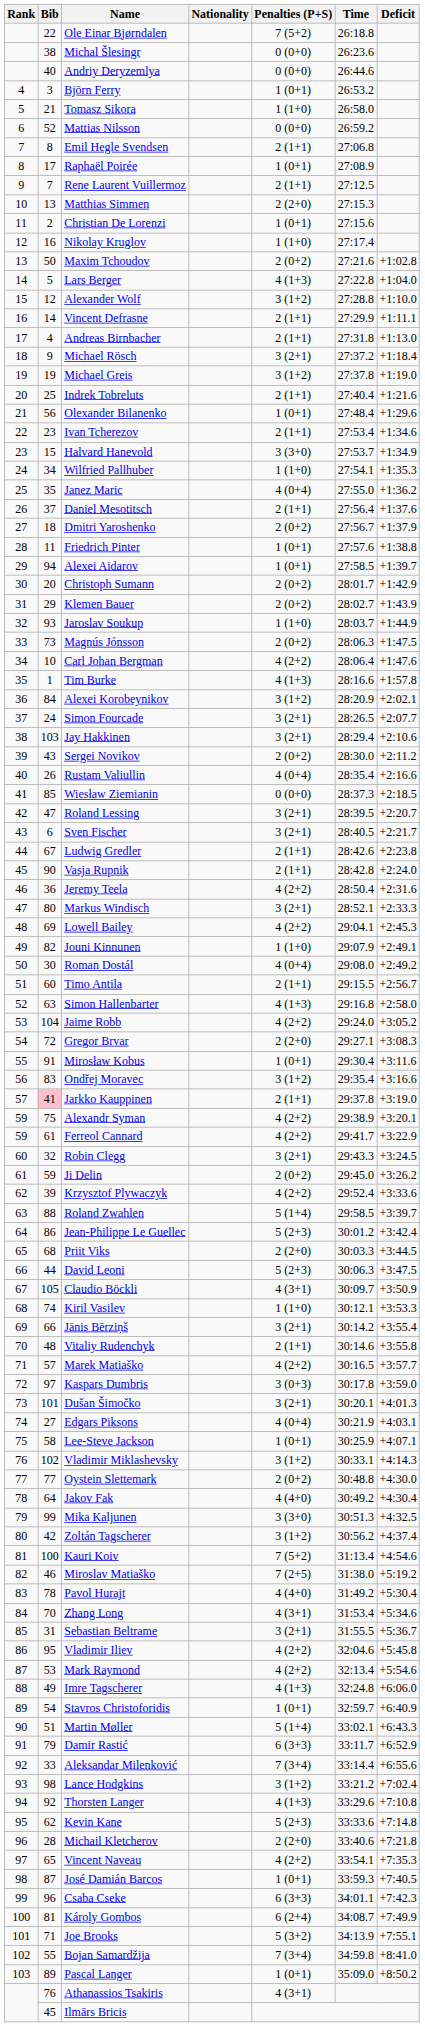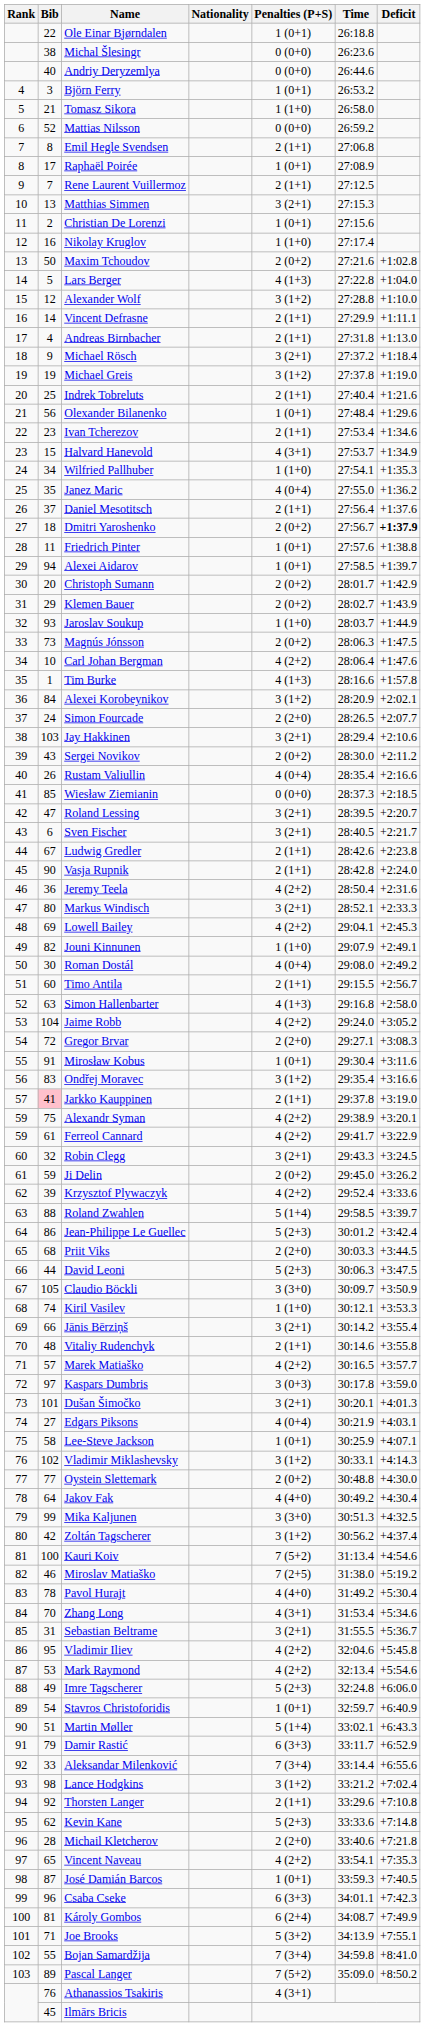 <table class="wikitable sortable" style="text-align:center">
 <tr>
 <th>Rank</th>
 <th>Bib</th>
 <th>Name</th>
 <th>Nationality</th>
 <th>Penalties (P+S)</th>
 <th>Time</th>
 <th>Deficit</th>
 </tr>
 <tr>
 <td></td>
 <td>22</td>
 <td align=left><a href='#'>Ole Einar Bjørndalen</a></td>
 <td align=left></td>
-<td>7 (5+2)</td>
+<td>1 (0+1)</td>
 <td>26:18.8</td>
 <td></td>
 </tr>
 <tr>
 <td></td>
 <td>38</td>
 <td align=left><a href='#'>Michal Šlesingr</a></td>
 <td align=left></td>
 <td>0 (0+0)</td>
 <td>26:23.6</td>
 <td></td>
 </tr>
 <tr>
 <td></td>
 <td>40</td>
 <td align=left><a href='#'>Andriy Deryzemlya</a></td>
 <td align=left></td>
 <td>0 (0+0)</td>
 <td>26:44.6</td>
 <td></td>
 </tr>
 <tr>
 <td>4</td>
 <td>3</td>
 <td align=left><a href='#'>Björn Ferry</a></td>
 <td align=left></td>
 <td>1 (0+1)</td>
 <td>26:53.2</td>
 <td></td>
 </tr>
 <tr>
 <td>5</td>
 <td>21</td>
 <td align=left><a href='#'>Tomasz Sikora</a></td>
 <td align=left></td>
 <td>1 (1+0)</td>
 <td>26:58.0</td>
 <td></td>
 </tr>
 <tr>
 <td>6</td>
 <td>52</td>
 <td align=left><a href='#'>Mattias Nilsson</a></td>
 <td align=left></td>
 <td>0 (0+0)</td>
 <td>26:59.2</td>
 <td></td>
 </tr>
 <tr>
 <td>7</td>
 <td>8</td>
 <td align=left><a href='#'>Emil Hegle Svendsen</a></td>
 <td align=left></td>
 <td>2 (1+1)</td>
 <td>27:06.8</td>
 <td></td>
 </tr>
 <tr>
 <td>8</td>
 <td>17</td>
 <td align=left><a href='#'>Raphaël Poirée</a></td>
 <td align=left></td>
 <td>1 (0+1)</td>
 <td>27:08.9</td>
 <td></td>
 </tr>
 <tr>
 <td>9</td>
 <td>7</td>
 <td align=left><a href='#'>Rene Laurent Vuillermoz</a></td>
 <td align=left></td>
 <td>2 (1+1)</td>
 <td>27:12.5</td>
 <td></td>
 </tr>
 <tr>
 <td>10</td>
 <td>13</td>
 <td align=left><a href='#'>Matthias Simmen</a></td>
 <td align=left></td>
-<td>2 (2+0)</td>
+<td>3 (2+1)</td>
 <td>27:15.3</td>
 <td></td>
 </tr>
 <tr>
 <td>11</td>
 <td>2</td>
 <td align=left><a href='#'>Christian De Lorenzi</a></td>
 <td align=left></td>
 <td>1 (0+1)</td>
 <td>27:15.6</td>
 <td></td>
 </tr>
 <tr>
 <td>12</td>
 <td>16</td>
 <td align=left><a href='#'>Nikolay Kruglov</a></td>
 <td align=left></td>
 <td>1 (1+0)</td>
 <td>27:17.4</td>
 <td></td>
 </tr>
 <tr>
 <td>13</td>
 <td>50</td>
 <td align=left><a href='#'>Maxim Tchoudov</a></td>
 <td align=left></td>
 <td>2 (0+2)</td>
 <td>27:21.6</td>
 <td>+1:02.8</td>
 </tr>
 <tr>
 <td>14</td>
 <td>5</td>
 <td align=left><a href='#'>Lars Berger</a></td>
 <td align=left></td>
 <td>4 (1+3)</td>
 <td>27:22.8</td>
 <td>+1:04.0</td>
 </tr>
 <tr>
 <td>15</td>
 <td>12</td>
 <td align=left><a href='#'>Alexander Wolf</a></td>
 <td align=left></td>
 <td>3 (1+2)</td>
 <td>27:28.8</td>
 <td>+1:10.0</td>
 </tr>
 <tr>
 <td>16</td>
 <td>14</td>
 <td align=left><a href='#'>Vincent Defrasne</a></td>
 <td align=left></td>
 <td>2 (1+1)</td>
 <td>27:29.9</td>
 <td>+1:11.1</td>
 </tr>
 <tr>
 <td>17</td>
 <td>4</td>
 <td align=left><a href='#'>Andreas Birnbacher</a></td>
 <td align=left></td>
 <td>2 (1+1)</td>
 <td>27:31.8</td>
 <td>+1:13.0</td>
 </tr>
 <tr>
 <td>18</td>
 <td>9</td>
 <td align=left><a href='#'>Michael Rösch</a></td>
 <td align=left></td>
 <td>3 (2+1)</td>
 <td>27:37.2</td>
 <td>+1:18.4</td>
 </tr>
 <tr>
 <td>19</td>
 <td>19</td>
 <td align=left><a href='#'>Michael Greis</a></td>
 <td align=left></td>
 <td>3 (1+2)</td>
 <td>27:37.8</td>
 <td>+1:19.0</td>
 </tr>
 <tr>
 <td>20</td>
 <td>25</td>
 <td align=left><a href='#'>Indrek Tobreluts</a></td>
 <td align=left></td>
 <td>2 (1+1)</td>
 <td>27:40.4</td>
 <td>+1:21.6</td>
 </tr>
 <tr>
 <td>21</td>
 <td>56</td>
 <td align=left><a href='#'>Olexander Bilanenko</a></td>
 <td align=left></td>
 <td>1 (0+1)</td>
 <td>27:48.4</td>
 <td>+1:29.6</td>
 </tr>
 <tr>
 <td>22</td>
 <td>23</td>
 <td align=left><a href='#'>Ivan Tcherezov</a></td>
 <td align=left></td>
 <td>2 (1+1)</td>
 <td>27:53.4</td>
 <td>+1:34.6</td>
 </tr>
 <tr>
 <td>23</td>
 <td>15</td>
 <td align=left><a href='#'>Halvard Hanevold</a></td>
 <td align=left></td>
-<td>3 (3+0)</td>
+<td>4 (3+1)</td>
 <td>27:53.7</td>
 <td>+1:34.9</td>
 </tr>
 <tr>
 <td>24</td>
 <td>34</td>
 <td align=left><a href='#'>Wilfried Pallhuber</a></td>
 <td align=left></td>
 <td>1 (1+0)</td>
 <td>27:54.1</td>
 <td>+1:35.3</td>
 </tr>
 <tr>
 <td>25</td>
 <td>35</td>
 <td align=left><a href='#'>Janez Maric</a></td>
 <td align=left></td>
 <td>4 (0+4)</td>
 <td>27:55.0</td>
 <td>+1:36.2</td>
 </tr>
 <tr>
 <td>26</td>
 <td>37</td>
 <td align=left><a href='#'>Daniel Mesotitsch</a></td>
 <td align=left></td>
 <td>2 (1+1)</td>
 <td>27:56.4</td>
 <td>+1:37.6</td>
 </tr>
 <tr>
 <td>27</td>
 <td>18</td>
 <td align=left><a href='#'>Dmitri Yaroshenko</a></td>
 <td align=left></td>
 <td>2 (0+2)</td>
 <td>27:56.7</td>
-<td>+1:37.9</td>
+<td><strong>+1:37.9</strong></td>
 </tr>
 <tr>
 <td>28</td>
 <td>11</td>
 <td align=left><a href='#'>Friedrich Pinter</a></td>
 <td align=left></td>
 <td>1 (0+1)</td>
 <td>27:57.6</td>
 <td>+1:38.8</td>
 </tr>
 <tr>
 <td>29</td>
 <td>94</td>
 <td align=left><a href='#'>Alexei Aidarov</a></td>
 <td align=left></td>
 <td>1 (0+1)</td>
 <td>27:58.5</td>
 <td>+1:39.7</td>
 </tr>
 <tr>
 <td>30</td>
 <td>20</td>
 <td align=left><a href='#'>Christoph Sumann</a></td>
 <td align=left></td>
 <td>2 (0+2)</td>
 <td>28:01.7</td>
 <td>+1:42.9</td>
 </tr>
 <tr>
 <td>31</td>
 <td>29</td>
 <td align=left><a href='#'>Klemen Bauer</a></td>
 <td align=left></td>
 <td>2 (0+2)</td>
 <td>28:02.7</td>
 <td>+1:43.9</td>
 </tr>
 <tr>
 <td>32</td>
 <td>93</td>
 <td align=left><a href='#'>Jaroslav Soukup</a></td>
 <td align=left></td>
 <td>1 (1+0)</td>
 <td>28:03.7</td>
 <td>+1:44.9</td>
 </tr>
 <tr>
 <td>33</td>
 <td>73</td>
 <td align=left><a href='#'>Magnús Jónsson</a></td>
 <td align=left></td>
 <td>2 (0+2)</td>
 <td>28:06.3</td>
 <td>+1:47.5</td>
 </tr>
 <tr>
 <td>34</td>
 <td>10</td>
 <td align=left><a href='#'>Carl Johan Bergman</a></td>
 <td align=left></td>
 <td>4 (2+2)</td>
 <td>28:06.4</td>
 <td>+1:47.6</td>
 </tr>
 <tr>
 <td>35</td>
 <td>1</td>
 <td align=left><a href='#'>Tim Burke</a></td>
 <td align=left></td>
 <td>4 (1+3)</td>
 <td>28:16.6</td>
 <td>+1:57.8</td>
 </tr>
 <tr>
 <td>36</td>
 <td>84</td>
 <td align=left><a href='#'>Alexei Korobeynikov</a></td>
 <td align=left></td>
 <td>3 (1+2)</td>
 <td>28:20.9</td>
 <td>+2:02.1</td>
 </tr>
 <tr>
 <td>37</td>
 <td>24</td>
 <td align=left><a href='#'>Simon Fourcade</a></td>
 <td align=left></td>
-<td>3 (2+1)</td>
+<td>2 (2+0)</td>
 <td>28:26.5</td>
 <td>+2:07.7</td>
 </tr>
 <tr>
 <td>38</td>
 <td>103</td>
 <td align=left><a href='#'>Jay Hakkinen</a></td>
 <td align=left></td>
 <td>3 (2+1)</td>
 <td>28:29.4</td>
 <td>+2:10.6</td>
 </tr>
 <tr>
 <td>39</td>
 <td>43</td>
 <td align=left><a href='#'>Sergei Novikov</a></td>
 <td align=left></td>
 <td>2 (0+2)</td>
 <td>28:30.0</td>
 <td>+2:11.2</td>
 </tr>
 <tr>
 <td>40</td>
 <td>26</td>
 <td align=left><a href='#'>Rustam Valiullin</a></td>
 <td align=left></td>
 <td>4 (0+4)</td>
 <td>28:35.4</td>
 <td>+2:16.6</td>
 </tr>
 <tr>
 <td>41</td>
 <td>85</td>
 <td align=left><a href='#'>Wiesław Ziemianin</a></td>
 <td align=left></td>
 <td>0 (0+0)</td>
 <td>28:37.3</td>
 <td>+2:18.5</td>
 </tr>
 <tr>
 <td>42</td>
 <td>47</td>
 <td align=left><a href='#'>Roland Lessing</a></td>
 <td align=left></td>
 <td>3 (2+1)</td>
 <td>28:39.5</td>
 <td>+2:20.7</td>
 </tr>
 <tr>
 <td>43</td>
 <td>6</td>
 <td align=left><a href='#'>Sven Fischer</a></td>
 <td align=left></td>
 <td>3 (2+1)</td>
 <td>28:40.5</td>
 <td>+2:21.7</td>
 </tr>
 <tr>
 <td>44</td>
 <td>67</td>
 <td align=left><a href='#'>Ludwig Gredler</a></td>
 <td align=left></td>
 <td>2 (1+1)</td>
 <td>28:42.6</td>
 <td>+2:23.8</td>
 </tr>
 <tr>
 <td>45</td>
 <td>90</td>
 <td align=left><a href='#'>Vasja Rupnik</a></td>
 <td align=left></td>
 <td>2 (1+1)</td>
 <td>28:42.8</td>
 <td>+2:24.0</td>
 </tr>
 <tr>
 <td>46</td>
 <td>36</td>
 <td align=left><a href='#'>Jeremy Teela</a></td>
 <td align=left></td>
 <td>4 (2+2)</td>
 <td>28:50.4</td>
 <td>+2:31.6</td>
 </tr>
 <tr>
 <td>47</td>
 <td>80</td>
 <td align=left><a href='#'>Markus Windisch</a></td>
 <td align=left></td>
 <td>3 (2+1)</td>
 <td>28:52.1</td>
 <td>+2:33.3</td>
 </tr>
 <tr>
 <td>48</td>
 <td>69</td>
 <td align=left><a href='#'>Lowell Bailey</a></td>
 <td align=left></td>
 <td>4 (2+2)</td>
 <td>29:04.1</td>
 <td>+2:45.3</td>
 </tr>
 <tr>
 <td>49</td>
 <td>82</td>
 <td align=left><a href='#'>Jouni Kinnunen</a></td>
 <td align=left></td>
 <td>1 (1+0)</td>
 <td>29:07.9</td>
 <td>+2:49.1</td>
 </tr>
 <tr>
 <td>50</td>
 <td>30</td>
 <td align=left><a href='#'>Roman Dostál</a></td>
 <td align=left></td>
 <td>4 (0+4)</td>
 <td>29:08.0</td>
 <td>+2:49.2</td>
 </tr>
 <tr>
 <td>51</td>
 <td>60</td>
 <td align=left><a href='#'>Timo Antila</a></td>
 <td align=left></td>
 <td>2 (1+1)</td>
 <td>29:15.5</td>
 <td>+2:56.7</td>
 </tr>
 <tr>
 <td>52</td>
 <td>63</td>
 <td align=left><a href='#'>Simon Hallenbarter</a></td>
 <td align=left></td>
 <td>4 (1+3)</td>
 <td>29:16.8</td>
 <td>+2:58.0</td>
 </tr>
 <tr>
 <td>53</td>
 <td>104</td>
 <td align=left><a href='#'>Jaime Robb</a></td>
 <td align=left></td>
 <td>4 (2+2)</td>
 <td>29:24.0</td>
 <td>+3:05.2</td>
 </tr>
 <tr>
 <td>54</td>
 <td>72</td>
 <td align=left><a href='#'>Gregor Brvar</a></td>
 <td align=left></td>
 <td>2 (2+0)</td>
 <td>29:27.1</td>
 <td>+3:08.3</td>
 </tr>
 <tr>
 <td>55</td>
 <td>91</td>
 <td align=left><a href='#'>Mirosław Kobus</a></td>
 <td align=left></td>
 <td>1 (0+1)</td>
 <td>29:30.4</td>
 <td>+3:11.6</td>
 </tr>
 <tr>
 <td>56</td>
 <td>83</td>
 <td align=left><a href='#'>Ondřej Moravec</a></td>
 <td align=left></td>
 <td>3 (1+2)</td>
 <td>29:35.4</td>
 <td>+3:16.6</td>
 </tr>
 <tr>
 <td>57</td>
 <td style="background: pink;">41</td>
 <td align=left><a href='#'>Jarkko Kauppinen</a></td>
 <td align=left></td>
 <td>2 (1+1)</td>
 <td>29:37.8</td>
 <td>+3:19.0</td>
 </tr>
 <tr>
 <td>59</td>
 <td>75</td>
 <td align=left><a href='#'>Alexandr Syman</a></td>
 <td align=left></td>
 <td>4 (2+2)</td>
 <td>29:38.9</td>
 <td>+3:20.1</td>
 </tr>
 <tr>
 <td>59</td>
 <td>61</td>
 <td align=left><a href='#'>Ferreol Cannard</a></td>
 <td align=left></td>
 <td>4 (2+2)</td>
 <td>29:41.7</td>
 <td>+3:22.9</td>
 </tr>
 <tr>
 <td>60</td>
 <td>32</td>
 <td align=left><a href='#'>Robin Clegg</a></td>
 <td align=left></td>
 <td>3 (2+1)</td>
 <td>29:43.3</td>
 <td>+3:24.5</td>
 </tr>
 <tr>
 <td>61</td>
 <td>59</td>
 <td align=left><a href='#'>Ji Delin</a></td>
 <td align=left></td>
 <td>2 (0+2)</td>
 <td>29:45.0</td>
 <td>+3:26.2</td>
 </tr>
 <tr>
 <td>62</td>
 <td>39</td>
 <td align=left><a href='#'>Krzysztof Plywaczyk</a></td>
 <td align=left></td>
 <td>4 (2+2)</td>
 <td>29:52.4</td>
 <td>+3:33.6</td>
 </tr>
 <tr>
 <td>63</td>
 <td>88</td>
 <td align=left><a href='#'>Roland Zwahlen</a></td>
 <td align=left></td>
 <td>5 (1+4)</td>
 <td>29:58.5</td>
 <td>+3:39.7</td>
 </tr>
 <tr>
 <td>64</td>
 <td>86</td>
 <td align=left><a href='#'>Jean-Philippe Le Guellec</a></td>
 <td align=left></td>
 <td>5 (2+3)</td>
 <td>30:01.2</td>
 <td>+3:42.4</td>
 </tr>
 <tr>
 <td>65</td>
 <td>68</td>
 <td align=left><a href='#'>Priit Viks</a></td>
 <td align=left></td>
 <td>2 (2+0)</td>
 <td>30:03.3</td>
 <td>+3:44.5</td>
 </tr>
 <tr>
 <td>66</td>
 <td>44</td>
 <td align=left><a href='#'>David Leoni</a></td>
 <td align=left></td>
 <td>5 (2+3)</td>
 <td>30:06.3</td>
 <td>+3:47.5</td>
 </tr>
 <tr>
 <td>67</td>
 <td>105</td>
 <td align=left><a href='#'>Claudio Böckli</a></td>
 <td align=left></td>
-<td>4 (3+1)</td>
+<td>3 (3+0)</td>
 <td>30:09.7</td>
 <td>+3:50.9</td>
 </tr>
 <tr>
 <td>68</td>
 <td>74</td>
 <td align=left><a href='#'>Kiril Vasilev</a></td>
 <td align=left></td>
 <td>1 (1+0)</td>
 <td>30:12.1</td>
 <td>+3:53.3</td>
 </tr>
 <tr>
 <td>69</td>
 <td>66</td>
 <td align=left><a href='#'>Jānis Bērziņš</a></td>
 <td align=left></td>
 <td>3 (2+1)</td>
 <td>30:14.2</td>
 <td>+3:55.4</td>
 </tr>
 <tr>
 <td>70</td>
 <td>48</td>
 <td align=left><a href='#'>Vitaliy Rudenchyk</a></td>
 <td align=left></td>
 <td>2 (1+1)</td>
 <td>30:14.6</td>
 <td>+3:55.8</td>
 </tr>
 <tr>
 <td>71</td>
 <td>57</td>
 <td align=left><a href='#'>Marek Matiaško</a></td>
 <td align=left></td>
 <td>4 (2+2)</td>
 <td>30:16.5</td>
 <td>+3:57.7</td>
 </tr>
 <tr>
 <td>72</td>
 <td>97</td>
 <td align=left><a href='#'>Kaspars Dumbris</a></td>
 <td align=left></td>
 <td>3 (0+3)</td>
 <td>30:17.8</td>
 <td>+3:59.0</td>
 </tr>
 <tr>
 <td>73</td>
 <td>101</td>
 <td align=left><a href='#'>Dušan Šimočko</a></td>
 <td align=left></td>
 <td>3 (2+1)</td>
 <td>30:20.1</td>
 <td>+4:01.3</td>
 </tr>
 <tr>
 <td>74</td>
 <td>27</td>
 <td align=left><a href='#'>Edgars Piksons</a></td>
 <td align=left></td>
 <td>4 (0+4)</td>
 <td>30:21.9</td>
 <td>+4:03.1</td>
 </tr>
 <tr>
 <td>75</td>
 <td>58</td>
 <td align=left><a href='#'>Lee-Steve Jackson</a></td>
 <td align=left></td>
 <td>1 (0+1)</td>
 <td>30:25.9</td>
 <td>+4:07.1</td>
 </tr>
 <tr>
 <td>76</td>
 <td>102</td>
 <td align=left><a href='#'>Vladimir Miklashevsky</a></td>
 <td align=left></td>
 <td>3 (1+2)</td>
 <td>30:33.1</td>
 <td>+4:14.3</td>
 </tr>
 <tr>
 <td>77</td>
 <td>77</td>
 <td align=left><a href='#'>Oystein Slettemark</a></td>
 <td align=left></td>
 <td>2 (0+2)</td>
 <td>30:48.8</td>
 <td>+4:30.0</td>
 </tr>
 <tr>
 <td>78</td>
 <td>64</td>
 <td align=left><a href='#'>Jakov Fak</a></td>
 <td align=left></td>
 <td>4 (4+0)</td>
 <td>30:49.2</td>
 <td>+4:30.4</td>
 </tr>
 <tr>
 <td>79</td>
 <td>99</td>
 <td align=left><a href='#'>Mika Kaljunen</a></td>
 <td align=left></td>
 <td>3 (3+0)</td>
 <td>30:51.3</td>
 <td>+4:32.5</td>
 </tr>
 <tr>
 <td>80</td>
 <td>42</td>
 <td align=left><a href='#'>Zoltán Tagscherer</a></td>
 <td align=left></td>
 <td>3 (1+2)</td>
 <td>30:56.2</td>
 <td>+4:37.4</td>
 </tr>
 <tr>
 <td>81</td>
 <td>100</td>
 <td align=left><a href='#'>Kauri Koiv</a></td>
 <td align=left></td>
 <td>7 (5+2)</td>
 <td>31:13.4</td>
 <td>+4:54.6</td>
 </tr>
 <tr>
 <td>82</td>
 <td>46</td>
 <td align=left><a href='#'>Miroslav Matiaško</a></td>
 <td align=left></td>
 <td>7 (2+5)</td>
 <td>31:38.0</td>
 <td>+5:19.2</td>
 </tr>
 <tr>
 <td>83</td>
 <td>78</td>
 <td align=left><a href='#'>Pavol Hurajt</a></td>
 <td align=left></td>
 <td>4 (4+0)</td>
 <td>31:49.2</td>
 <td>+5:30.4</td>
 </tr>
 <tr>
 <td>84</td>
 <td>70</td>
 <td align=left><a href='#'>Zhang Long</a></td>
 <td align=left></td>
 <td>4 (3+1)</td>
 <td>31:53.4</td>
 <td>+5:34.6</td>
 </tr>
 <tr>
 <td>85</td>
 <td>31</td>
 <td align=left><a href='#'>Sebastian Beltrame</a></td>
 <td align=left></td>
 <td>3 (2+1)</td>
 <td>31:55.5</td>
 <td>+5:36.7</td>
 </tr>
 <tr>
 <td>86</td>
 <td>95</td>
 <td align=left><a href='#'>Vladimir Iliev</a></td>
 <td align=left></td>
 <td>4 (2+2)</td>
 <td>32:04.6</td>
 <td>+5:45.8</td>
 </tr>
 <tr>
 <td>87</td>
 <td>53</td>
 <td align=left><a href='#'>Mark Raymond</a></td>
 <td align=left></td>
 <td>4 (2+2)</td>
 <td>32:13.4</td>
 <td>+5:54.6</td>
 </tr>
 <tr>
 <td>88</td>
 <td>49</td>
 <td align=left><a href='#'>Imre Tagscherer</a></td>
 <td align=left></td>
-<td>4 (1+3)</td>
+<td>5 (2+3)</td>
 <td>32:24.8</td>
 <td>+6:06.0</td>
 </tr>
 <tr>
 <td>89</td>
 <td>54</td>
 <td align=left><a href='#'>Stavros Christoforidis</a></td>
 <td align=left></td>
 <td>1 (0+1)</td>
 <td>32:59.7</td>
 <td>+6:40.9</td>
 </tr>
 <tr>
 <td>90</td>
 <td>51</td>
 <td align=left><a href='#'>Martin Møller</a></td>
 <td align=left></td>
 <td>5 (1+4)</td>
 <td>33:02.1</td>
 <td>+6:43.3</td>
 </tr>
 <tr>
 <td>91</td>
 <td>79</td>
 <td align=left><a href='#'>Damir Rastić</a></td>
 <td align=left></td>
 <td>6 (3+3)</td>
 <td>33:11.7</td>
 <td>+6:52.9</td>
 </tr>
 <tr>
 <td>92</td>
 <td>33</td>
 <td align=left><a href='#'>Aleksandar Milenković</a></td>
 <td align=left></td>
 <td>7 (3+4)</td>
 <td>33:14.4</td>
 <td>+6:55.6</td>
 </tr>
 <tr>
 <td>93</td>
 <td>98</td>
 <td align=left><a href='#'>Lance Hodgkins</a></td>
 <td align=left></td>
 <td>3 (1+2)</td>
 <td>33:21.2</td>
 <td>+7:02.4</td>
 </tr>
 <tr>
 <td>94</td>
 <td>92</td>
 <td align=left><a href='#'>Thorsten Langer</a></td>
 <td align=left></td>
-<td>4 (1+3)</td>
+<td>2 (1+1)</td>
 <td>33:29.6</td>
 <td>+7:10.8</td>
 </tr>
 <tr>
 <td>95</td>
 <td>62</td>
 <td align=left><a href='#'>Kevin Kane</a></td>
 <td align=left></td>
 <td>5 (2+3)</td>
 <td>33:33.6</td>
 <td>+7:14.8</td>
 </tr>
 <tr>
 <td>96</td>
 <td>28</td>
 <td align=left><a href='#'>Michail Kletcherov</a></td>
 <td align=left></td>
 <td>2 (2+0)</td>
 <td>33:40.6</td>
 <td>+7:21.8</td>
 </tr>
 <tr>
 <td>97</td>
 <td>65</td>
 <td align=left><a href='#'>Vincent Naveau</a></td>
 <td align=left></td>
 <td>4 (2+2)</td>
 <td>33:54.1</td>
 <td>+7:35.3</td>
 </tr>
 <tr>
 <td>98</td>
 <td>87</td>
 <td align=left><a href='#'>José Damián Barcos</a></td>
 <td align=left></td>
 <td>1 (0+1)</td>
 <td>33:59.3</td>
 <td>+7:40.5</td>
 </tr>
 <tr>
 <td>99</td>
 <td>96</td>
 <td align=left><a href='#'>Csaba Cseke</a></td>
 <td align=left></td>
 <td>6 (3+3)</td>
 <td>34:01.1</td>
 <td>+7:42.3</td>
 </tr>
 <tr>
 <td>100</td>
 <td>81</td>
 <td align=left><a href='#'>Károly Gombos</a></td>
 <td align=left></td>
 <td>6 (2+4)</td>
 <td>34:08.7</td>
 <td>+7:49.9</td>
 </tr>
 <tr>
 <td>101</td>
 <td>71</td>
 <td align=left><a href='#'>Joe Brooks</a></td>
 <td align=left></td>
 <td>5 (3+2)</td>
 <td>34:13.9</td>
 <td>+7:55.1</td>
 </tr>
 <tr>
 <td>102</td>
 <td>55</td>
 <td align=left><a href='#'>Bojan Samardžija</a></td>
 <td align=left></td>
 <td>7 (3+4)</td>
 <td>34:59.8</td>
 <td>+8:41.0</td>
 </tr>
 <tr>
 <td>103</td>
 <td>89</td>
 <td align=left><a href='#'>Pascal Langer</a></td>
 <td align=left></td>
-<td>1 (0+1)</td>
+<td>7 (5+2)</td>
 <td>35:09.0</td>
 <td>+8:50.2</td>
 </tr>
 <tr>
 <td rowspan=2></td>
 <td>76</td>
 <td align=left><a href='#'>Athanassios Tsakiris</a></td>
 <td align=left></td>
 <td>4 (3+1)</td>
 <td colspan=2></td>
 </tr>
 <tr>
 <td>45</td>
 <td align=left><a href='#'>Ilmārs Bricis</a></td>
 <td align=left></td>
 <td colspan=3></td>
 </tr>
 </table>
